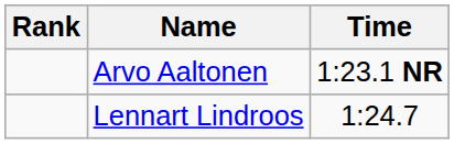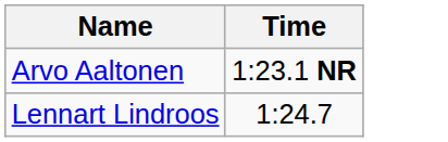 <table class="wikitable" style="text-align:center">
 <tr>
-<th>Rank</th>
 <th>Name</th>
 <th>Time</th>
 </tr>
 <tr>
-<td></td>
 <td align=left><a href='#'>Arvo Aaltonen</a></td>
 <td>1:23.1 <strong>NR</strong></td>
 </tr>
 <tr>
-<td></td>
 <td align=left><a href='#'>Lennart Lindroos</a></td>
 <td>1:24.7</td>
 </tr>
 </table>
